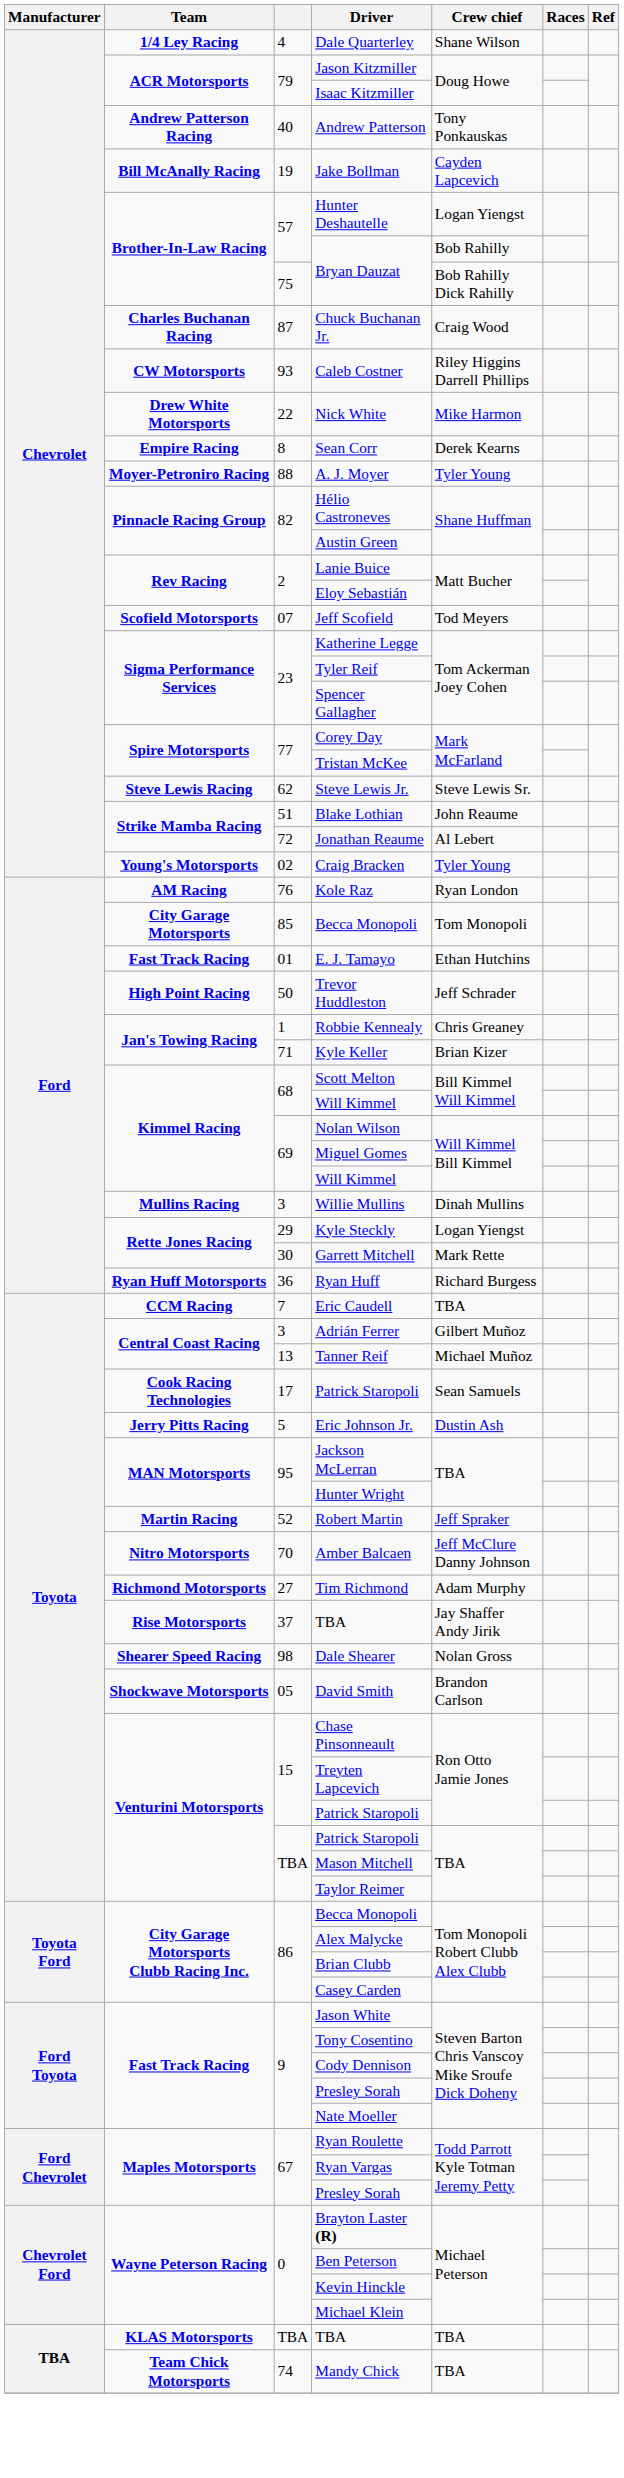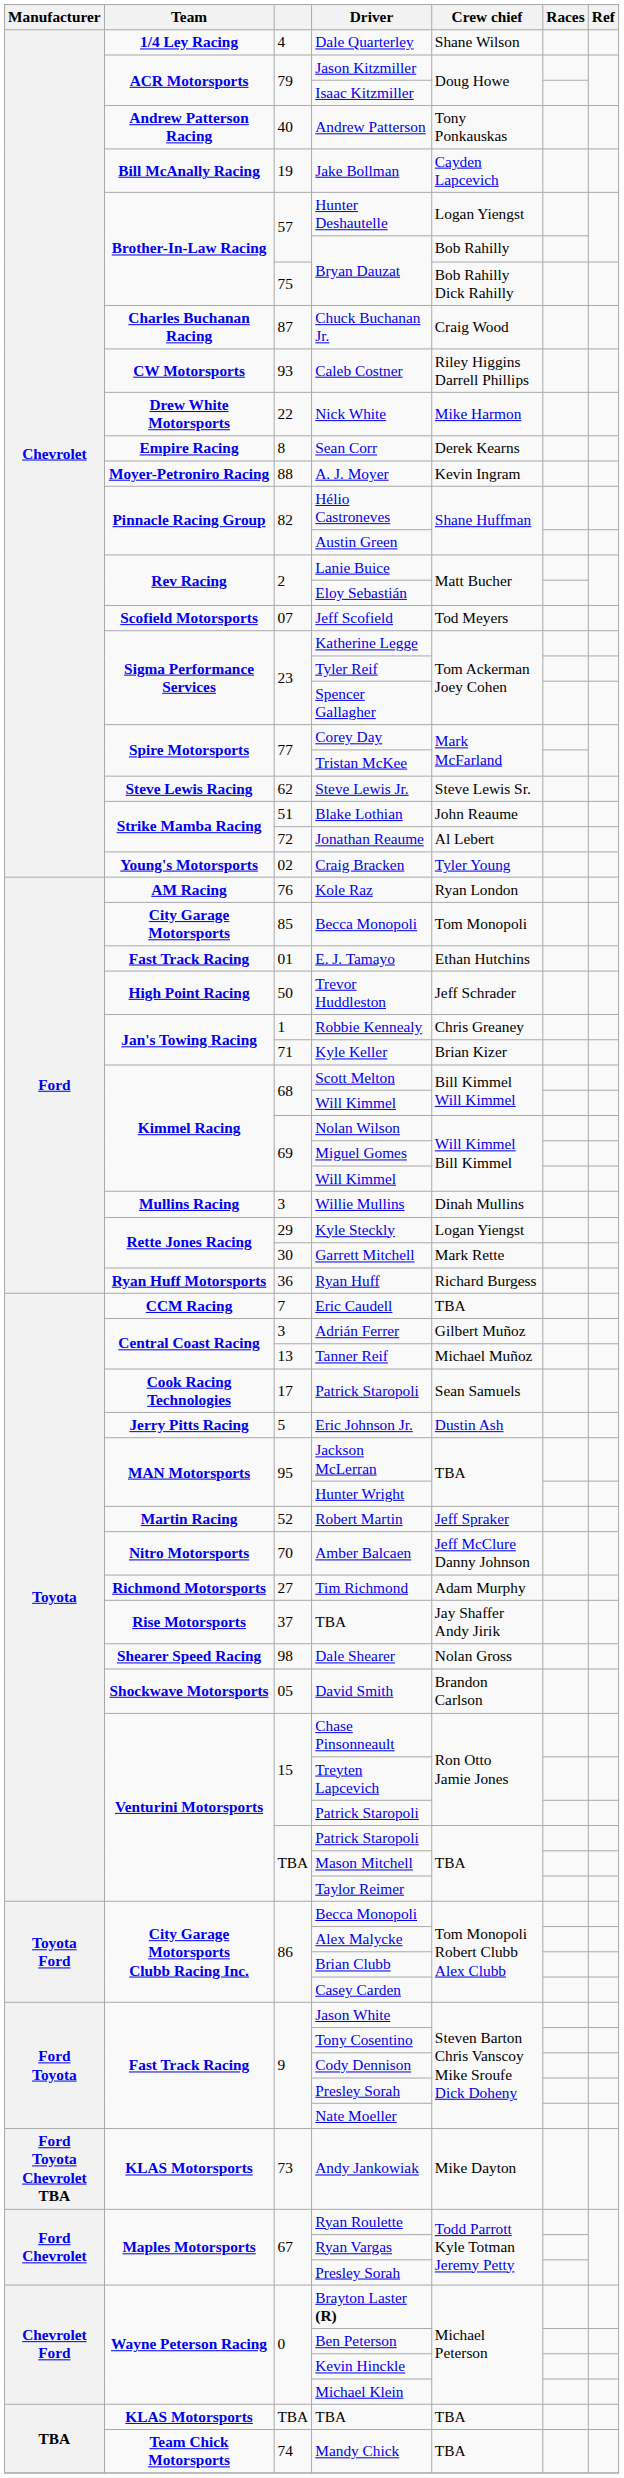 <table class="wikitable" style="font-size: 95%;">
 <tr>
 <th>Manufacturer</th>
 <th>Team</th>
 <th></th>
 <th>Driver</th>
 <th>Crew chief</th>
 <th>Races</th>
 <th>Ref</th>
 </tr>
 <tr>
 <th rowspan="27"><a href='#'>Chevrolet</a></th>
 <td style="text-align:center;"><strong><a href='#'>1/4 Ley Racing</a></strong></td>
 <td>4</td>
 <td><a href='#'>Dale Quarterley</a></td>
 <td>Shane Wilson</td>
 <td></td>
 <td></td>
 </tr>
 <tr>
 <td rowspan=2 style="text-align:center;"><strong><a href='#'>ACR Motorsports</a></strong></td>
 <td rowspan=2>79</td>
 <td><a href='#'>Jason Kitzmiller</a></td>
 <td rowspan=2>Doug Howe</td>
 <td></td>
 <td rowspan=2></td>
 </tr>
 <tr>
 <td><a href='#'>Isaac Kitzmiller</a></td>
 <td></td>
 </tr>
 <tr>
 <td style="text-align:center;"><strong><a href='#'>Andrew Patterson Racing</a></strong></td>
 <td>40</td>
 <td><a href='#'>Andrew Patterson</a></td>
 <td>Tony Ponkauskas</td>
 <td></td>
 <td></td>
 </tr>
 <tr>
 <td style="text-align:center;"><strong><a href='#'>Bill McAnally Racing</a></strong></td>
 <td>19</td>
 <td><a href='#'>Jake Bollman</a></td>
 <td><a href='#'>Cayden Lapcevich</a></td>
 <td></td>
 <td></td>
 </tr>
 <tr>
 <td rowspan=3 style="text-align:center;"><strong><a href='#'>Brother-In-Law Racing</a></strong></td>
 <td rowspan=2>57</td>
 <td><a href='#'>Hunter Deshautelle</a></td>
 <td>Logan Yiengst</td>
 <td></td>
 <td rowspan=2></td>
 </tr>
 <tr>
 <td rowspan=2><a href='#'>Bryan Dauzat</a></td>
 <td>Bob Rahilly</td>
 <td></td>
 </tr>
 <tr>
 <td>75</td>
 <td>Bob Rahilly <small></small> <br> Dick Rahilly <small></small></td>
 <td></td>
 <td></td>
 </tr>
 <tr>
 <td style="text-align:center;"><strong><a href='#'>Charles Buchanan Racing</a></strong></td>
 <td>87</td>
 <td><a href='#'>Chuck Buchanan Jr.</a></td>
 <td>Craig Wood</td>
 <td></td>
 <td></td>
 </tr>
 <tr>
 <td style="text-align:center;"><strong><a href='#'>CW Motorsports</a></strong></td>
 <td>93</td>
 <td><a href='#'>Caleb Costner</a></td>
 <td>Riley Higgins <small></small> <br> Darrell Phillips <small></small></td>
 <td></td>
 <td></td>
 </tr>
 <tr>
 <td style="text-align:center;"><strong><a href='#'>Drew White Motorsports</a></strong></td>
 <td>22</td>
 <td><a href='#'>Nick White</a></td>
 <td><a href='#'>Mike Harmon</a></td>
 <td></td>
 <td></td>
 </tr>
 <tr>
 <td style="text-align:center;"><strong><a href='#'>Empire Racing</a></strong></td>
 <td>8</td>
 <td><a href='#'>Sean Corr</a></td>
 <td>Derek Kearns</td>
 <td></td>
 <td></td>
 </tr>
 <tr>
 <td style="text-align:center;"><strong><a href='#'>Moyer-Petroniro Racing</a></strong></td>
 <td>88</td>
 <td><a href='#'>A. J. Moyer</a></td>
-<td><a href='#'>Tyler Young</a></td>
+<td>Kevin Ingram</td>
 <td></td>
 <td></td>
 </tr>
 <tr>
 <td rowspan=2 style="text-align:center;"><strong><a href='#'>Pinnacle Racing Group</a></strong></td>
 <td rowspan=2>82</td>
 <td><a href='#'>Hélio Castroneves</a></td>
 <td rowspan=2><a href='#'>Shane Huffman</a></td>
 <td></td>
 <td></td>
 </tr>
 <tr>
 <td><a href='#'>Austin Green</a></td>
 <td></td>
 <td></td>
 </tr>
 <tr>
 <td rowspan=2 style="text-align:center;"><strong><a href='#'>Rev Racing</a></strong></td>
 <td rowspan=2>2</td>
 <td><a href='#'>Lanie Buice</a></td>
 <td rowspan=2>Matt Bucher</td>
 <td></td>
 <td rowspan=2></td>
 </tr>
 <tr>
 <td><a href='#'>Eloy Sebastián</a></td>
 <td></td>
 </tr>
 <tr>
 <td style="text-align:center;"><strong><a href='#'>Scofield Motorsports</a></strong></td>
 <td>07</td>
 <td><a href='#'>Jeff Scofield</a></td>
 <td>Tod Meyers</td>
 <td></td>
 <td></td>
 </tr>
 <tr>
 <td rowspan=3 style="text-align:center;"><strong><a href='#'>Sigma Performance Services</a></strong></td>
 <td rowspan=3>23</td>
 <td><a href='#'>Katherine Legge</a></td>
 <td rowspan=3>Tom Ackerman <small></small> <br> Joey Cohen <small></small></td>
 <td></td>
 <td></td>
 </tr>
 <tr>
 <td><a href='#'>Tyler Reif</a></td>
 <td></td>
 <td></td>
 </tr>
 <tr>
 <td><a href='#'>Spencer Gallagher</a></td>
 <td></td>
 <td></td>
 </tr>
 <tr>
 <td rowspan=2 style="text-align:center;"><strong><a href='#'>Spire Motorsports</a></strong></td>
 <td rowspan=2>77</td>
 <td><a href='#'>Corey Day</a></td>
 <td rowspan=2><a href='#'>Mark McFarland</a></td>
 <td></td>
 <td rowspan=2></td>
 </tr>
 <tr>
 <td><a href='#'>Tristan McKee</a></td>
 <td></td>
 </tr>
 <tr>
 <td style="text-align:center;"><strong><a href='#'>Steve Lewis Racing</a></strong></td>
 <td>62</td>
 <td><a href='#'>Steve Lewis Jr.</a></td>
 <td>Steve Lewis Sr.</td>
 <td></td>
 <td></td>
 </tr>
 <tr>
 <td rowspan=2 style="text-align:center;"><strong><a href='#'>Strike Mamba Racing</a></strong></td>
 <td>51</td>
 <td><a href='#'>Blake Lothian</a></td>
 <td>John Reaume</td>
 <td></td>
 <td></td>
 </tr>
 <tr>
 <td>72</td>
 <td><a href='#'>Jonathan Reaume</a></td>
 <td>Al Lebert</td>
 <td></td>
 <td></td>
 </tr>
 <tr>
 <td style="text-align:center;"><strong><a href='#'>Young's Motorsports</a></strong></td>
 <td>02</td>
 <td><a href='#'>Craig Bracken</a></td>
 <td><a href='#'>Tyler Young</a></td>
 <td></td>
 <td></td>
 </tr>
 <tr>
 <th rowspan="15"><a href='#'>Ford</a></th>
 <td style="text-align:center;"><strong><a href='#'>AM Racing</a></strong></td>
 <td>76</td>
 <td><a href='#'>Kole Raz</a></td>
 <td>Ryan London</td>
 <td></td>
 <td></td>
 </tr>
 <tr>
 <td style="text-align:center;"><strong><a href='#'>City Garage Motorsports</a></strong></td>
 <td>85</td>
 <td><a href='#'>Becca Monopoli</a></td>
 <td>Tom Monopoli</td>
 <td></td>
 <td></td>
 </tr>
 <tr>
 <td style="text-align:center;"><strong><a href='#'>Fast Track Racing</a></strong></td>
 <td>01</td>
 <td><a href='#'>E. J. Tamayo</a></td>
 <td>Ethan Hutchins</td>
 <td></td>
 <td></td>
 </tr>
 <tr>
 <td style="text-align:center;"><strong><a href='#'>High Point Racing</a></strong></td>
 <td>50</td>
 <td><a href='#'>Trevor Huddleston</a></td>
 <td>Jeff Schrader</td>
 <td></td>
 <td></td>
 </tr>
 <tr>
 <td rowspan=2 style="text-align:center;"><strong><a href='#'>Jan's Towing Racing</a></strong></td>
 <td>1</td>
 <td><a href='#'>Robbie Kennealy</a></td>
 <td>Chris Greaney</td>
 <td></td>
 <td></td>
 </tr>
 <tr>
 <td>71</td>
 <td><a href='#'>Kyle Keller</a></td>
 <td>Brian Kizer</td>
 <td></td>
 <td></td>
 </tr>
 <tr>
 <td rowspan=5 style="text-align:center;"><strong><a href='#'>Kimmel Racing</a></strong></td>
 <td rowspan=2>68</td>
 <td><a href='#'>Scott Melton</a></td>
 <td rowspan=2>Bill Kimmel <small></small> <br> <a href='#'>Will Kimmel</a> <small></small></td>
 <td></td>
 <td></td>
 </tr>
 <tr>
 <td><a href='#'>Will Kimmel</a></td>
 <td></td>
 <td></td>
 </tr>
 <tr>
 <td rowspan=3>69</td>
 <td><a href='#'>Nolan Wilson</a></td>
 <td rowspan=3><a href='#'>Will Kimmel</a> <small></small> <br> Bill Kimmel <small></small></td>
 <td></td>
 <td></td>
 </tr>
 <tr>
 <td><a href='#'>Miguel Gomes</a></td>
 <td></td>
 <td></td>
 </tr>
 <tr>
 <td><a href='#'>Will Kimmel</a></td>
 <td></td>
 <td></td>
 </tr>
 <tr>
 <td style="text-align:center;"><strong><a href='#'>Mullins Racing</a></strong></td>
 <td>3</td>
 <td><a href='#'>Willie Mullins</a></td>
 <td>Dinah Mullins</td>
 <td></td>
 <td></td>
 </tr>
 <tr>
 <td rowspan=2 style="text-align:center;"><strong><a href='#'>Rette Jones Racing</a></strong></td>
 <td>29</td>
 <td><a href='#'>Kyle Steckly</a></td>
 <td>Logan Yiengst</td>
 <td></td>
 <td></td>
 </tr>
 <tr>
 <td>30</td>
 <td><a href='#'>Garrett Mitchell</a></td>
 <td>Mark Rette</td>
 <td></td>
 <td></td>
 </tr>
 <tr>
 <td style="text-align:center;"><strong><a href='#'>Ryan Huff Motorsports</a></strong></td>
 <td>36</td>
 <td><a href='#'>Ryan Huff</a></td>
 <td>Richard Burgess</td>
 <td></td>
 <td></td>
 </tr>
 <tr>
 <th rowspan=19><a href='#'>Toyota</a></th>
 <td style="text-align:center;"><strong><a href='#'>CCM Racing</a></strong></td>
 <td>7</td>
 <td><a href='#'>Eric Caudell</a></td>
 <td>TBA</td>
 <td></td>
 <td></td>
 </tr>
 <tr>
 <td rowspan=2 style="text-align:center;"><strong><a href='#'>Central Coast Racing</a></strong></td>
 <td>3</td>
 <td><a href='#'>Adrián Ferrer</a></td>
 <td>Gilbert Muñoz</td>
 <td></td>
 <td></td>
 </tr>
 <tr>
 <td>13</td>
 <td><a href='#'>Tanner Reif</a></td>
 <td>Michael Muñoz</td>
 <td></td>
 <td></td>
 </tr>
 <tr>
 <td style="text-align:center;"><strong><a href='#'>Cook Racing Technologies</a></strong></td>
 <td>17</td>
 <td><a href='#'>Patrick Staropoli</a></td>
 <td>Sean Samuels</td>
 <td></td>
 <td></td>
 </tr>
 <tr>
 <td style="text-align:center;"><strong><a href='#'>Jerry Pitts Racing</a></strong></td>
 <td>5</td>
 <td><a href='#'>Eric Johnson Jr.</a></td>
 <td><a href='#'>Dustin Ash</a></td>
 <td></td>
 <td></td>
 </tr>
 <tr>
 <td rowspan="2" style="text-align:center;"><strong><a href='#'>MAN Motorsports</a></strong></td>
 <td rowspan="2">95</td>
 <td><a href='#'>Jackson McLerran</a></td>
 <td rowspan="2">TBA</td>
 <td></td>
 <td></td>
 </tr>
 <tr>
 <td><a href='#'>Hunter Wright</a></td>
 <td></td>
 <td></td>
 </tr>
 <tr>
 <td style="text-align:center;"><strong><a href='#'>Martin Racing</a></strong></td>
 <td>52</td>
 <td><a href='#'>Robert Martin</a></td>
 <td><a href='#'>Jeff Spraker</a></td>
 <td></td>
 <td></td>
 </tr>
 <tr>
 <td style="text-align:center;"><strong><a href='#'>Nitro Motorsports</a></strong></td>
 <td>70</td>
 <td><a href='#'>Amber Balcaen</a></td>
 <td><a href='#'>Jeff McClure</a> <small></small> <br> Danny Johnson <small></small></td>
 <td></td>
 <td></td>
 </tr>
 <tr>
 <td style="text-align:center;"><strong><a href='#'>Richmond Motorsports</a></strong></td>
 <td>27</td>
 <td><a href='#'>Tim Richmond</a></td>
 <td>Adam Murphy</td>
 <td></td>
 <td></td>
 </tr>
 <tr>
 <td style="text-align:center;"><strong><a href='#'>Rise Motorsports</a></strong></td>
 <td>37</td>
 <td>TBA</td>
 <td>Jay Shaffer <small></small> <br> Andy Jirik <small></small></td>
 <td></td>
 <td></td>
 </tr>
 <tr>
 <td style="text-align:center;"><strong><a href='#'>Shearer Speed Racing</a></strong></td>
 <td>98</td>
 <td><a href='#'>Dale Shearer</a></td>
 <td>Nolan Gross</td>
 <td></td>
 <td></td>
 </tr>
 <tr>
 <td style="text-align:center;"><strong><a href='#'>Shockwave Motorsports</a></strong></td>
 <td>05</td>
 <td><a href='#'>David Smith</a></td>
 <td>Brandon Carlson</td>
 <td></td>
 <td></td>
 </tr>
 <tr>
 <td rowspan=6 style="text-align:center;"><strong><a href='#'>Venturini Motorsports</a></strong></td>
 <td rowspan=3>15</td>
 <td><a href='#'>Chase Pinsonneault</a></td>
 <td rowspan=3>Ron Otto <small></small> <br> Jamie Jones <small></small></td>
 <td></td>
 <td></td>
 </tr>
 <tr>
 <td><a href='#'>Treyten Lapcevich</a></td>
 <td></td>
 <td></td>
 </tr>
 <tr>
 <td><a href='#'>Patrick Staropoli</a></td>
 <td></td>
 <td></td>
 </tr>
 <tr>
 <td rowspan=3>TBA</td>
 <td><a href='#'>Patrick Staropoli</a></td>
 <td rowspan=3>TBA</td>
 <td></td>
 <td></td>
 </tr>
 <tr>
 <td><a href='#'>Mason Mitchell</a></td>
 <td></td>
 <td></td>
 </tr>
 <tr>
 <td><a href='#'>Taylor Reimer</a></td>
 <td></td>
 <td></td>
 </tr>
 <tr>
 <th rowspan=4><a href='#'>Toyota</a> <small></small> <br> <a href='#'>Ford</a> <small></small></th>
 <td rowspan=4 style="text-align:center;"><strong><a href='#'>City Garage Motorsports</a></strong> <small></small> <br> <strong><a href='#'>Clubb Racing Inc.</a></strong> <small></small></td>
 <td rowspan=4>86</td>
 <td><a href='#'>Becca Monopoli</a></td>
 <td rowspan=4>Tom Monopoli <small></small> <br> Robert Clubb <small></small> <br> <a href='#'>Alex Clubb</a> <small></small></td>
 <td></td>
 <td></td>
 </tr>
 <tr>
 <td><a href='#'>Alex Malycke</a></td>
 <td></td>
 <td></td>
 </tr>
 <tr>
 <td><a href='#'>Brian Clubb</a></td>
 <td></td>
 <td></td>
 </tr>
 <tr>
 <td><a href='#'>Casey Carden</a></td>
 <td></td>
 <td></td>
 </tr>
 <tr>
 <th rowspan=5><a href='#'>Ford</a> <small></small> <br> <a href='#'>Toyota</a> <small></small></th>
 <td rowspan=5 style="text-align:center;"><strong><a href='#'>Fast Track Racing</a></strong></td>
 <td rowspan=5>9</td>
 <td><a href='#'>Jason White</a></td>
 <td rowspan=5>Steven Barton <small></small> <br> Chris Vanscoy <small></small> <br> Mike Sroufe <small></small> <br> <a href='#'>Dick Doheny</a> <small></small></td>
 <td></td>
 <td></td>
 </tr>
 <tr>
 <td><a href='#'>Tony Cosentino</a></td>
 <td></td>
 <td></td>
 </tr>
 <tr>
 <td><a href='#'>Cody Dennison</a></td>
 <td></td>
 <td></td>
 </tr>
 <tr>
 <td><a href='#'>Presley Sorah</a></td>
 <td></td>
 <td></td>
 </tr>
 <tr>
 <td><a href='#'>Nate Moeller</a></td>
 <td></td>
 <td></td>
 </tr>
 <tr>
+<th><a href='#'>Ford</a> <small></small> <br> <a href='#'>Toyota</a> <small></small> <br> <a href='#'>Chevrolet</a> <small></small> <br> TBA <small></small></th>
+<td style="text-align:center;"><strong><a href='#'>KLAS Motorsports</a></strong></td>
+<td>73</td>
+<td><a href='#'>Andy Jankowiak</a></td>
+<td>Mike Dayton</td>
+<td></td>
+<td></td>
+</tr>
+<tr>
 <th rowspan=3><a href='#'>Ford</a> <small></small> <br> <a href='#'>Chevrolet</a> <small></small></th>
 <td rowspan=3 style="text-align:center;"><strong><a href='#'>Maples Motorsports</a></strong></td>
 <td rowspan=3>67</td>
 <td><a href='#'>Ryan Roulette</a></td>
 <td rowspan=3><a href='#'>Todd Parrott</a> <small></small> <br> Kyle Totman <small></small> <br> <a href='#'>Jeremy Petty</a> <small></small></td>
 <td></td>
 <td rowspan=3></td>
 </tr>
 <tr>
 <td><a href='#'>Ryan Vargas</a></td>
 <td></td>
 </tr>
 <tr>
 <td><a href='#'>Presley Sorah</a></td>
 <td></td>
 </tr>
 <tr>
 <th rowspan=4><a href='#'>Chevrolet</a> <small></small> <br> <a href='#'>Ford</a> <small></small></th>
 <td rowspan="4" style="text-align:center;"><strong><a href='#'>Wayne Peterson Racing</a></strong></td>
 <td rowspan="4">0</td>
 <td><a href='#'>Brayton Laster</a> <strong>(R)</strong></td>
 <td rowspan="4">Michael Peterson</td>
 <td></td>
 <td></td>
 </tr>
 <tr>
 <td><a href='#'>Ben Peterson</a></td>
 <td></td>
 <td></td>
 </tr>
 <tr>
 <td><a href='#'>Kevin Hinckle</a></td>
 <td></td>
 <td></td>
 </tr>
 <tr>
 <td><a href='#'>Michael Klein</a></td>
 <td></td>
 <td></td>
 </tr>
 <tr>
 <th rowspan="2">TBA</th>
 <td style="text-align:center;"><strong><a href='#'>KLAS Motorsports</a></strong></td>
 <td>TBA</td>
 <td>TBA</td>
 <td>TBA</td>
 <td></td>
 <td></td>
 </tr>
 <tr>
 <td style="text-align:center;"><strong><a href='#'>Team Chick Motorsports</a></strong></td>
 <td>74</td>
 <td><a href='#'>Mandy Chick</a></td>
 <td>TBA</td>
 <td></td>
 <td></td>
 </tr>
 <tr>
 </tr>
 </table>
